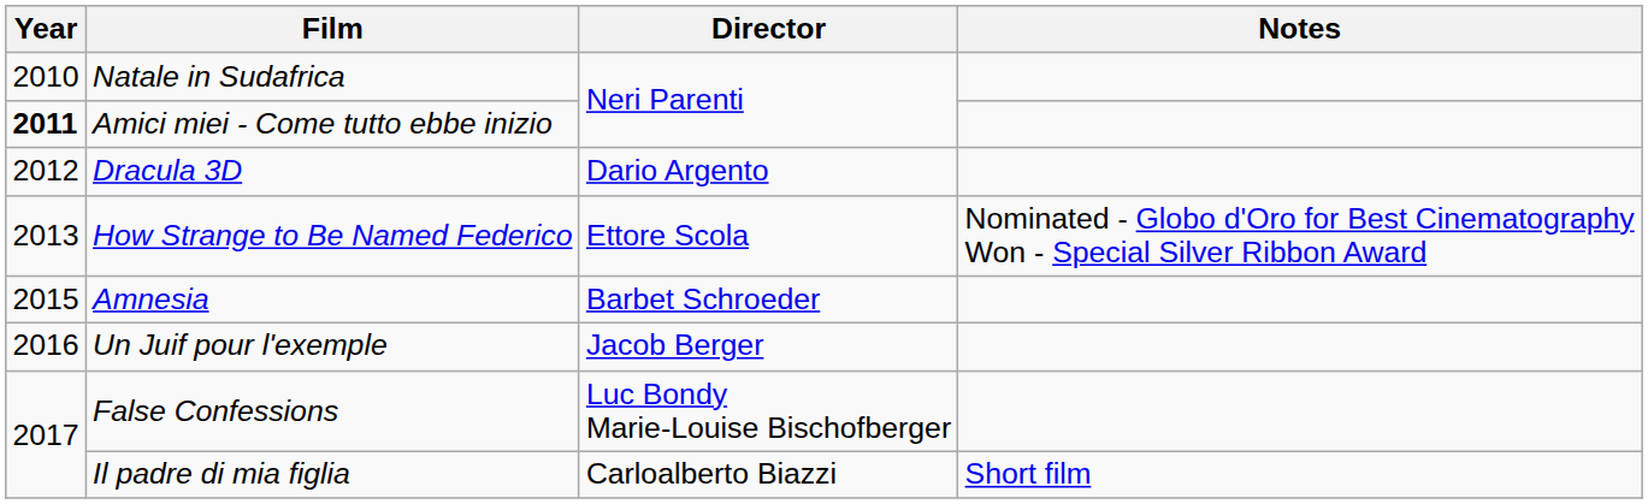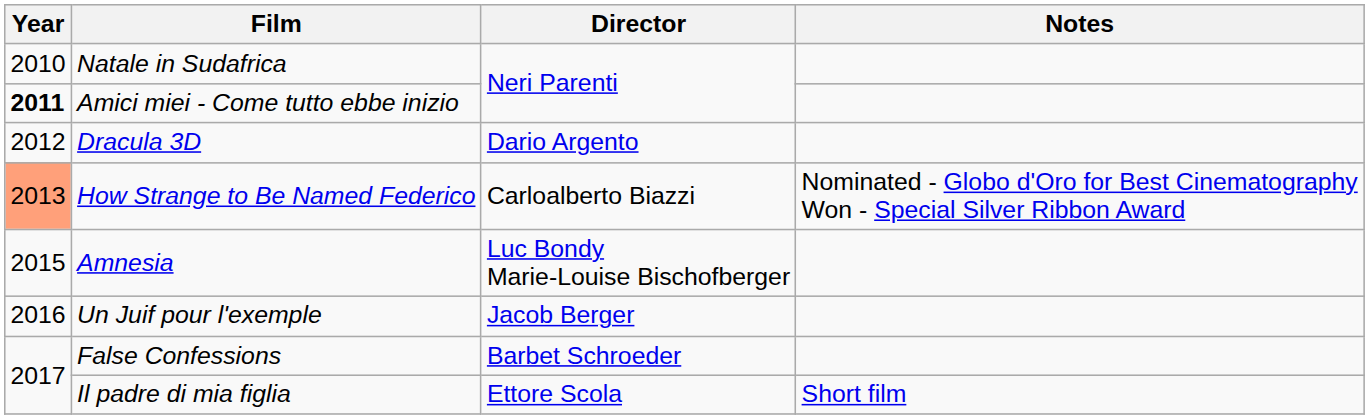 <table class="wikitable">
 <tr>
 <th>Year</th>
 <th>Film</th>
 <th>Director</th>
 <th>Notes</th>
 </tr>
 <tr>
 <td>2010</td>
 <td><em>Natale in Sudafrica</em></td>
 <td rowspan="2"><a href='#'>Neri Parenti</a></td>
 <td></td>
 </tr>
 <tr>
 <td><strong>2011</strong></td>
 <td><em>Amici miei - Come tutto ebbe inizio</em></td>
 <td></td>
 </tr>
 <tr>
 <td>2012</td>
 <td><em><a href='#'>Dracula 3D</a></em></td>
 <td><a href='#'>Dario Argento</a></td>
 <td></td>
 </tr>
 <tr>
-<td>2013</td>
+<td style="background: lightsalmon;">2013</td>
 <td><em><a href='#'>How Strange to Be Named Federico</a></em></td>
-<td><a href='#'>Ettore Scola</a></td>
+<td>Carloalberto Biazzi</td>
 <td>Nominated - <a href='#'>Globo d'Oro for Best Cinematography</a><br>Won - <a href='#'>Special Silver Ribbon Award</a></td>
 </tr>
 <tr>
 <td>2015</td>
 <td><a href='#'><em>Amnesia</em></a></td>
-<td><a href='#'>Barbet Schroeder</a></td>
+<td><a href='#'>Luc Bondy</a><br>Marie-Louise Bischofberger</td>
 <td></td>
 </tr>
 <tr>
 <td>2016</td>
 <td><em>Un Juif pour l'exemple</em></td>
 <td><a href='#'>Jacob Berger</a></td>
 <td></td>
 </tr>
 <tr>
 <td rowspan="2">2017</td>
 <td><em>False Confessions</em></td>
-<td><a href='#'>Luc Bondy</a><br>Marie-Louise Bischofberger</td>
+<td><a href='#'>Barbet Schroeder</a></td>
 <td></td>
 </tr>
 <tr>
 <td><em>Il padre di mia figlia</em></td>
-<td>Carloalberto Biazzi</td>
+<td><a href='#'>Ettore Scola</a></td>
 <td><a href='#'>Short film</a></td>
 </tr>
 </table>
